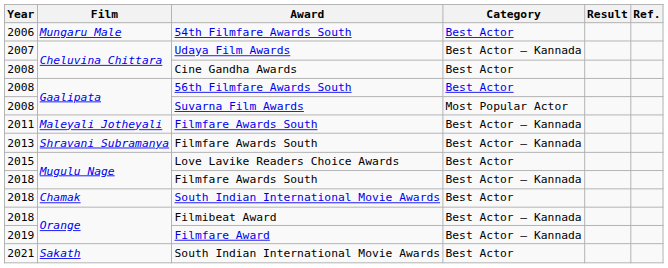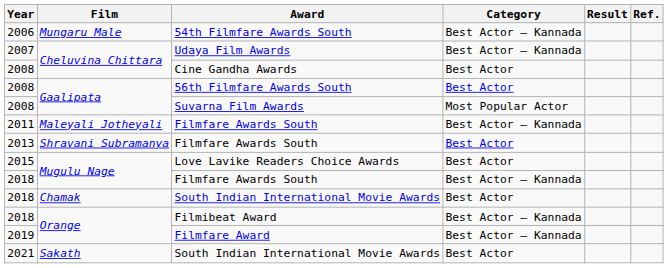 <table class="wikitable">
 <tr>
 <th>Year</th>
 <th scope="col">Film</th>
 <th scope="col">Award</th>
 <th scope="col">Category</th>
 <th scope="col">Result</th>
 <th scope="col">Ref.</th>
 </tr>
 <tr>
 <td>2006</td>
 <td><em><a href='#'>Mungaru Male</a></em></td>
 <td><a href='#'>54th Filmfare Awards South</a></td>
-<td><a href='#'>Best Actor</a></td>
+<td>Best Actor – Kannada</td>
 <td></td>
 <td></td>
 </tr>
 <tr>
 <td>2007</td>
 <td rowspan="2"><em><a href='#'>Cheluvina Chittara</a></em></td>
 <td><a href='#'>Udaya Film Awards</a></td>
 <td>Best Actor – Kannada</td>
 <td></td>
 <td></td>
 </tr>
 <tr>
 <td>2008</td>
 <td>Cine Gandha Awards</td>
 <td>Best Actor</td>
 <td></td>
 <td></td>
 </tr>
 <tr>
 <td>2008</td>
 <td rowspan="2"><em><a href='#'>Gaalipata</a></em></td>
 <td><a href='#'>56th Filmfare Awards South</a></td>
 <td><a href='#'>Best Actor</a></td>
 <td></td>
 <td></td>
 </tr>
 <tr>
 <td>2008</td>
 <td><a href='#'>Suvarna Film Awards</a></td>
 <td>Most Popular Actor</td>
 <td></td>
 <td></td>
 </tr>
 <tr>
 <td>2011</td>
 <td><em><a href='#'>Maleyali Jotheyali</a></em></td>
 <td><a href='#'>Filmfare Awards South</a></td>
 <td>Best Actor – Kannada</td>
 <td></td>
 <td></td>
 </tr>
 <tr>
 <td>2013</td>
 <td><em><a href='#'>Shravani Subramanya</a></em></td>
 <td>Filmfare Awards South</td>
-<td>Best Actor – Kannada</td>
+<td><a href='#'>Best Actor</a></td>
 <td></td>
 <td></td>
 </tr>
 <tr>
 <td>2015</td>
 <td rowspan=2><em><a href='#'>Mugulu Nage</a></em></td>
 <td>Love Lavike Readers Choice Awards</td>
 <td>Best Actor</td>
 <td></td>
 <td></td>
 </tr>
 <tr>
 <td>2018</td>
 <td>Filmfare Awards South</td>
 <td>Best Actor – Kannada</td>
 <td></td>
 <td></td>
 </tr>
 <tr>
 <td>2018</td>
 <td><a href='#'><em>Chamak</em></a></td>
 <td><a href='#'>South Indian International Movie Awards</a></td>
 <td>Best Actor</td>
 <td></td>
 <td></td>
 </tr>
 <tr>
 <td>2018</td>
 <td rowspan="2"><a href='#'><em>Orange</em></a></td>
 <td>Filmibeat Award</td>
 <td>Best Actor – Kannada</td>
 <td></td>
 <td></td>
 </tr>
 <tr>
 <td>2019</td>
 <td><a href='#'>Filmfare Award</a></td>
 <td>Best Actor – Kannada</td>
 <td></td>
 <td></td>
 </tr>
 <tr>
 <td>2021</td>
 <td><a href='#'><em>Sakath</em></a></td>
 <td>South Indian International Movie Awards</td>
 <td>Best Actor</td>
 <td></td>
 </tr>
 </table>
